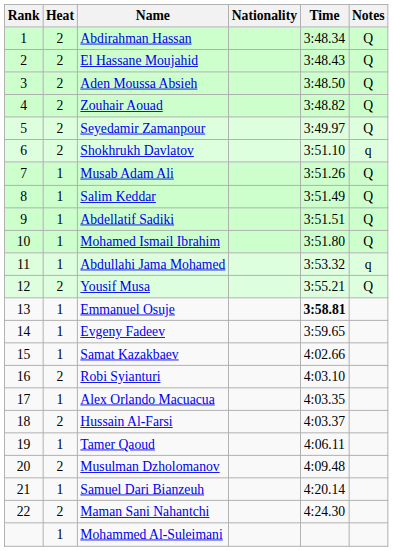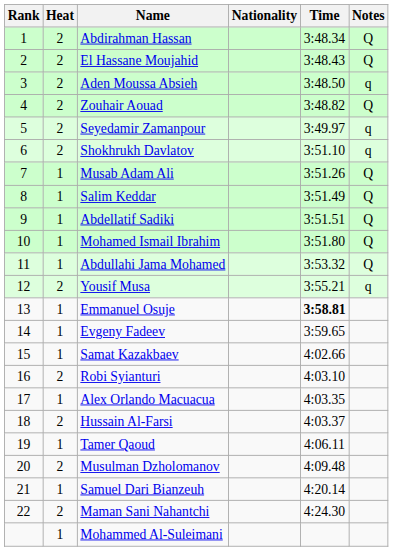 <table class="wikitable sortable" style="text-align:center;font-size:95%">
 <tr>
 <th>Rank</th>
 <th>Heat</th>
 <th>Name</th>
 <th>Nationality</th>
 <th>Time</th>
 <th>Notes</th>
 </tr>
 <tr bgcolor=ccffcc>
 <td>1</td>
 <td>2</td>
 <td align=left><a href='#'>Abdirahman Hassan</a></td>
 <td align=left></td>
 <td>3:48.34</td>
 <td>Q</td>
 </tr>
 <tr bgcolor=ccffcc>
 <td>2</td>
 <td>2</td>
 <td align=left><a href='#'>El Hassane Moujahid</a></td>
 <td align=left></td>
 <td>3:48.43</td>
 <td>Q</td>
 </tr>
 <tr bgcolor=ccffcc>
 <td>3</td>
 <td>2</td>
 <td align=left><a href='#'>Aden Moussa Absieh</a></td>
 <td align=left></td>
 <td>3:48.50</td>
-<td>Q</td>
+<td>q</td>
 </tr>
 <tr bgcolor=ccffcc>
 <td>4</td>
 <td>2</td>
 <td align=left><a href='#'>Zouhair Aouad</a></td>
 <td align=left></td>
 <td>3:48.82</td>
 <td>Q</td>
 </tr>
 <tr bgcolor=ddffdd>
 <td>5</td>
 <td>2</td>
 <td align=left><a href='#'>Seyedamir Zamanpour</a></td>
 <td align=left></td>
 <td>3:49.97</td>
-<td>Q</td>
+<td>q</td>
 </tr>
 <tr bgcolor=ddffdd>
 <td>6</td>
 <td>2</td>
 <td align=left><a href='#'>Shokhrukh Davlatov</a></td>
 <td align=left></td>
 <td>3:51.10</td>
 <td>q</td>
 </tr>
 <tr bgcolor=ccffcc>
 <td>7</td>
 <td>1</td>
 <td align=left><a href='#'>Musab Adam Ali</a></td>
 <td align=left></td>
 <td>3:51.26</td>
 <td>Q</td>
 </tr>
 <tr bgcolor=ccffcc>
 <td>8</td>
 <td>1</td>
 <td align=left><a href='#'>Salim Keddar</a></td>
 <td align=left></td>
 <td>3:51.49</td>
 <td>Q</td>
 </tr>
 <tr bgcolor=ccffcc>
 <td>9</td>
 <td>1</td>
 <td align=left><a href='#'>Abdellatif Sadiki</a></td>
 <td align=left></td>
 <td>3:51.51</td>
 <td>Q</td>
 </tr>
 <tr bgcolor=ccffcc>
 <td>10</td>
 <td>1</td>
 <td align=left><a href='#'>Mohamed Ismail Ibrahim</a></td>
 <td align=left></td>
 <td>3:51.80</td>
 <td>Q</td>
 </tr>
 <tr bgcolor=ddffdd>
 <td>11</td>
 <td>1</td>
 <td align=left><a href='#'>Abdullahi Jama Mohamed</a></td>
 <td align=left></td>
 <td>3:53.32</td>
-<td>q</td>
+<td>Q</td>
 </tr>
 <tr bgcolor=ddffdd>
 <td>12</td>
 <td>2</td>
 <td align=left><a href='#'>Yousif Musa</a></td>
 <td align=left></td>
 <td>3:55.21</td>
-<td>Q</td>
+<td>q</td>
 </tr>
 <tr>
 <td>13</td>
 <td>1</td>
 <td align=left><a href='#'>Emmanuel Osuje</a></td>
 <td align=left></td>
 <td><strong>3:58.81</strong></td>
 <td></td>
 </tr>
 <tr>
 <td>14</td>
 <td>1</td>
 <td align=left><a href='#'>Evgeny Fadeev</a></td>
 <td align=left></td>
 <td>3:59.65</td>
 <td></td>
 </tr>
 <tr>
 <td>15</td>
 <td>1</td>
 <td align=left><a href='#'>Samat Kazakbaev</a></td>
 <td align=left></td>
 <td>4:02.66</td>
 <td></td>
 </tr>
 <tr>
 <td>16</td>
 <td>2</td>
 <td align=left><a href='#'>Robi Syianturi</a></td>
 <td align=left></td>
 <td>4:03.10</td>
 <td></td>
 </tr>
 <tr>
 <td>17</td>
 <td>1</td>
 <td align=left><a href='#'>Alex Orlando Macuacua</a></td>
 <td align=left></td>
 <td>4:03.35</td>
 <td></td>
 </tr>
 <tr>
 <td>18</td>
 <td>2</td>
 <td align=left><a href='#'>Hussain Al-Farsi</a></td>
 <td align=left></td>
 <td>4:03.37</td>
 <td></td>
 </tr>
 <tr>
 <td>19</td>
 <td>1</td>
 <td align=left><a href='#'>Tamer Qaoud</a></td>
 <td align=left></td>
 <td>4:06.11</td>
 <td></td>
 </tr>
 <tr>
 <td>20</td>
 <td>2</td>
 <td align=left><a href='#'>Musulman Dzholomanov</a></td>
 <td align=left></td>
 <td>4:09.48</td>
 <td></td>
 </tr>
 <tr>
 <td>21</td>
 <td>1</td>
 <td align=left><a href='#'>Samuel Dari Bianzeuh</a></td>
 <td align=left></td>
 <td>4:20.14</td>
 <td></td>
 </tr>
 <tr>
 <td>22</td>
 <td>2</td>
 <td align=left><a href='#'>Maman Sani Nahantchi</a></td>
 <td align=left></td>
 <td>4:24.30</td>
 <td></td>
 </tr>
 <tr>
 <td></td>
 <td>1</td>
 <td align=left><a href='#'>Mohammed Al-Suleimani</a></td>
 <td align=left></td>
 <td></td>
 <td></td>
 </tr>
 </table>
